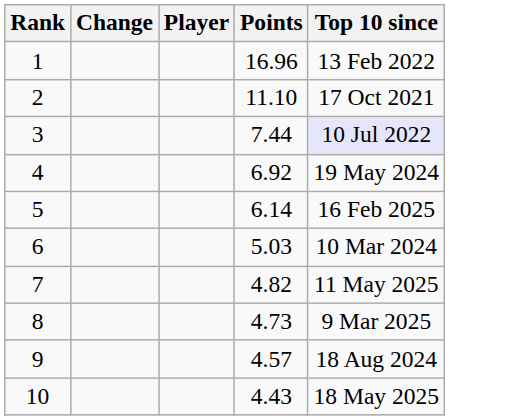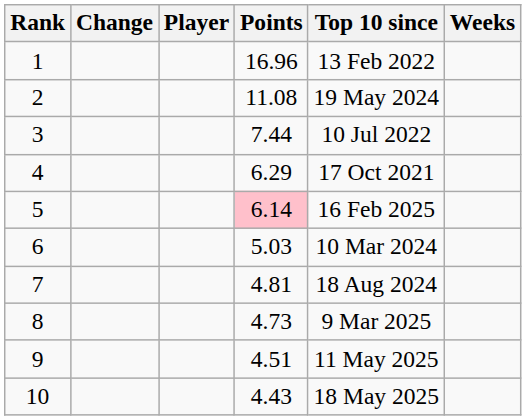 <table class="wikitable sortable" style="text-align:center;font-size:100%">
 <tr>
 <th>Rank</th>
 <th>Change</th>
 <th>Player</th>
 <th>Points</th>
 <th>Top 10 since</th>
+<th>Weeks</th>
 </tr>
 <tr>
 <td>1</td>
 <td></td>
 <td align=left> </td>
 <td>16.96</td>
 <td>13 Feb 2022</td>
+<td></td>
 </tr>
 <tr>
 <td>2</td>
 <td></td>
 <td align=left> </td>
-<td>11.10</td>
-<td>17 Oct 2021</td>
+<td>11.08</td>
+<td>19 May 2024</td>
+<td></td>
 </tr>
 <tr>
 <td>3</td>
 <td></td>
 <td align=left> </td>
 <td>7.44</td>
-<td style="background: lavender;">10 Jul 2022</td>
+<td>10 Jul 2022</td>
+<td></td>
 </tr>
 <tr>
 <td>4</td>
 <td></td>
 <td align=left> </td>
-<td>6.92</td>
-<td>19 May 2024</td>
+<td>6.29</td>
+<td>17 Oct 2021</td>
+<td></td>
 </tr>
 <tr>
 <td>5</td>
 <td></td>
 <td align=left> </td>
-<td>6.14</td>
+<td style="background: pink;">6.14</td>
 <td>16 Feb 2025</td>
+<td></td>
 </tr>
 <tr>
 <td>6</td>
 <td></td>
 <td align=left> </td>
 <td>5.03</td>
 <td>10 Mar 2024</td>
+<td></td>
 </tr>
 <tr>
 <td>7</td>
 <td></td>
 <td align=left> </td>
-<td>4.82</td>
-<td>11 May 2025</td>
+<td>4.81</td>
+<td>18 Aug 2024</td>
+<td></td>
 </tr>
 <tr>
 <td>8</td>
 <td></td>
 <td align=left> </td>
 <td>4.73</td>
 <td>9 Mar 2025</td>
+<td></td>
 </tr>
 <tr>
 <td>9</td>
 <td></td>
 <td align=left> </td>
-<td>4.57</td>
-<td>18 Aug 2024</td>
+<td>4.51</td>
+<td>11 May 2025</td>
+<td></td>
 </tr>
 <tr>
 <td>10</td>
 <td></td>
 <td align=left> </td>
 <td>4.43</td>
 <td>18 May 2025</td>
+<td></td>
 </tr>
 </table>
